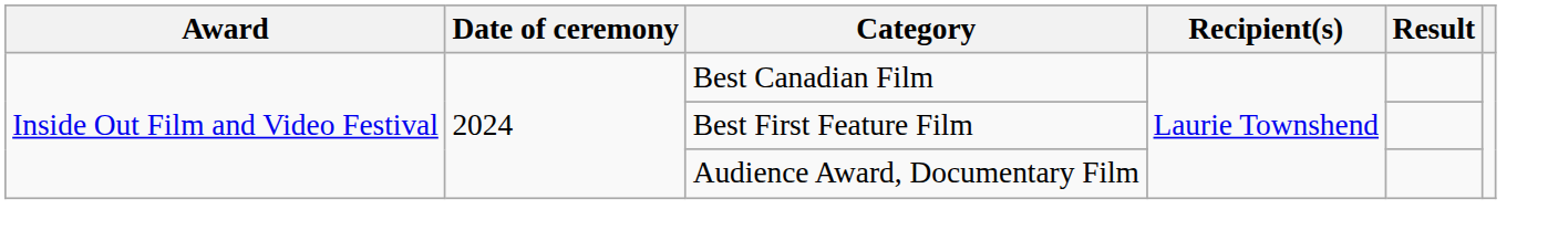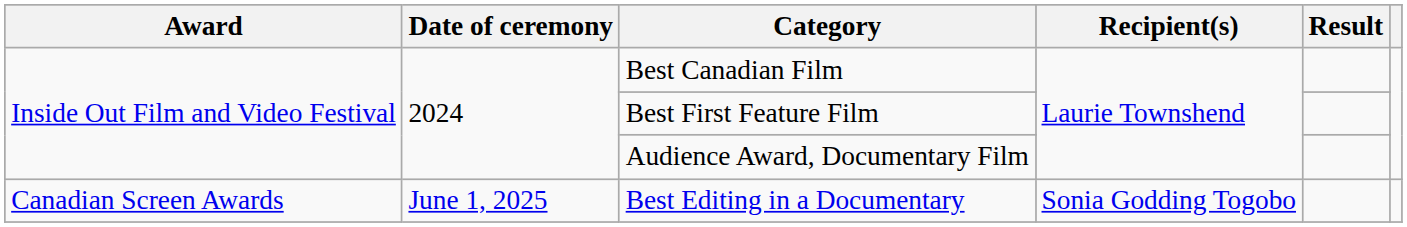 <table class="wikitable sortable plainrowheaders">
 <tr>
 <th scope="col">Award</th>
 <th scope="col">Date of ceremony</th>
 <th scope="col">Category</th>
 <th scope="col">Recipient(s)</th>
 <th scope="col">Result</th>
 <th scope="col" class="unsortable"></th>
 </tr>
 <tr>
 <td rowspan=3><a href='#'>Inside Out Film and Video Festival</a></td>
 <td rowspan=3>2024</td>
 <td>Best Canadian Film</td>
 <td rowspan=3><a href='#'>Laurie Townshend</a></td>
 <td></td>
 <td rowspan=3></td>
 </tr>
 <tr>
 <td>Best First Feature Film</td>
 <td></td>
 </tr>
 <tr>
 <td>Audience Award, Documentary Film</td>
 <td></td>
 </tr>
+<tr>
+<td><a href='#'>Canadian Screen Awards</a></td>
+<td><a href='#'>June 1, 2025</a></td>
+<td><a href='#'>Best Editing in a Documentary</a></td>
+<td><a href='#'>Sonia Godding Togobo</a></td>
+<td></td>
+<td></td>
+</tr>
 </table>
